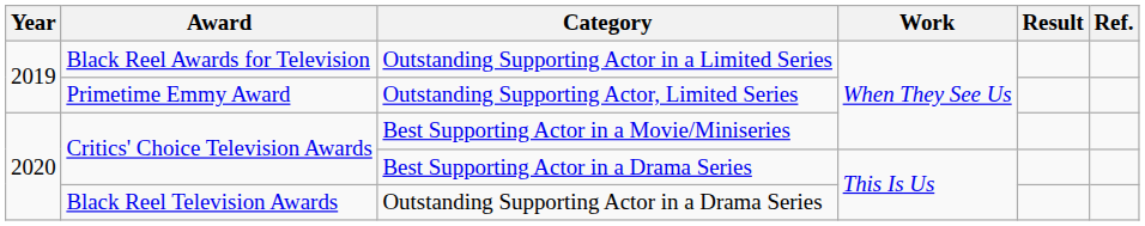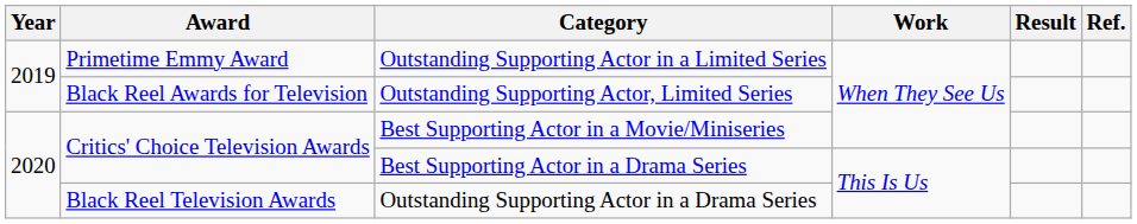 <table class="wikitable">
 <tr>
 <th>Year</th>
 <th>Award</th>
 <th>Category</th>
 <th>Work</th>
 <th>Result</th>
 <th>Ref.</th>
 </tr>
 <tr>
 <td rowspan=2>2019</td>
-<td><a href='#'>Black Reel Awards for Television</a></td>
+<td><a href='#'>Primetime Emmy Award</a></td>
 <td><a href='#'>Outstanding Supporting Actor in a Limited Series</a></td>
 <td rowspan=3><em><a href='#'>When They See Us</a></em></td>
 <td></td>
 <td></td>
 </tr>
 <tr>
-<td><a href='#'>Primetime Emmy Award</a></td>
+<td><a href='#'>Black Reel Awards for Television</a></td>
 <td><a href='#'>Outstanding Supporting Actor, Limited Series</a></td>
 <td></td>
 <td></td>
 </tr>
 <tr>
 <td rowspan=3>2020</td>
 <td rowspan=2><a href='#'>Critics' Choice Television Awards</a></td>
 <td><a href='#'>Best Supporting Actor in a Movie/Miniseries</a></td>
 <td></td>
 <td></td>
 </tr>
 <tr>
 <td><a href='#'>Best Supporting Actor in a Drama Series</a></td>
 <td rowspan=2><em><a href='#'>This Is Us</a></em></td>
 <td></td>
 <td></td>
 </tr>
 <tr>
 <td><a href='#'>Black Reel Television Awards</a></td>
 <td>Outstanding Supporting Actor in a Drama Series</td>
 <td></td>
 <td></td>
 </tr>
 </table>
